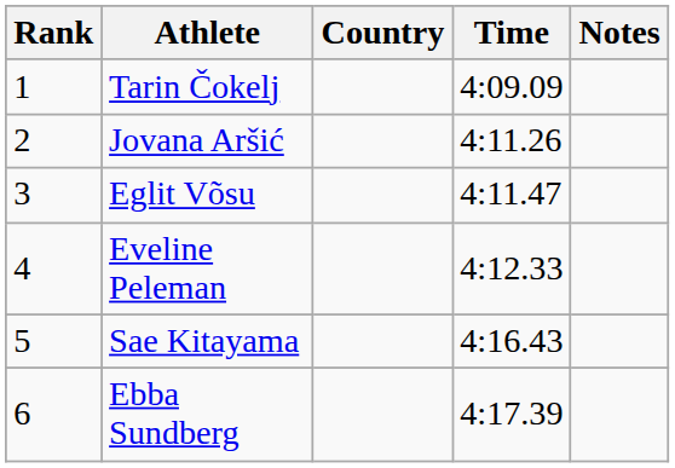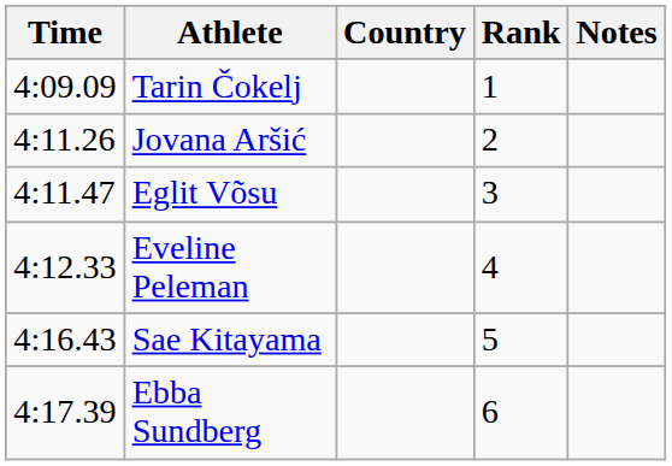 <table class="wikitable" width=50%>
 <tr>
-<th>Rank</th>
+<th>Time</th>
 <th>Athlete</th>
 <th>Country</th>
-<th>Time</th>
+<th>Rank</th>
 <th>Notes</th>
 </tr>
 <tr>
-<td>1</td>
+<td>4:09.09</td>
 <td><a href='#'>Tarin Čokelj</a></td>
 <td></td>
-<td>4:09.09</td>
+<td>1</td>
 <td></td>
 </tr>
 <tr>
-<td>2</td>
+<td>4:11.26</td>
 <td><a href='#'>Jovana Aršić</a></td>
 <td></td>
-<td>4:11.26</td>
+<td>2</td>
 <td></td>
 </tr>
 <tr>
-<td>3</td>
+<td>4:11.47</td>
 <td><a href='#'>Eglit Võsu</a></td>
 <td></td>
-<td>4:11.47</td>
+<td>3</td>
 <td></td>
 </tr>
 <tr>
-<td>4</td>
+<td>4:12.33</td>
 <td><a href='#'>Eveline Peleman</a></td>
 <td></td>
-<td>4:12.33</td>
+<td>4</td>
 <td></td>
 </tr>
 <tr>
-<td>5</td>
+<td>4:16.43</td>
 <td><a href='#'>Sae Kitayama</a></td>
 <td></td>
-<td>4:16.43</td>
+<td>5</td>
 <td></td>
 </tr>
 <tr>
-<td>6</td>
+<td>4:17.39</td>
 <td><a href='#'>Ebba Sundberg</a></td>
 <td></td>
-<td>4:17.39</td>
+<td>6</td>
 <td></td>
 </tr>
 </table>
